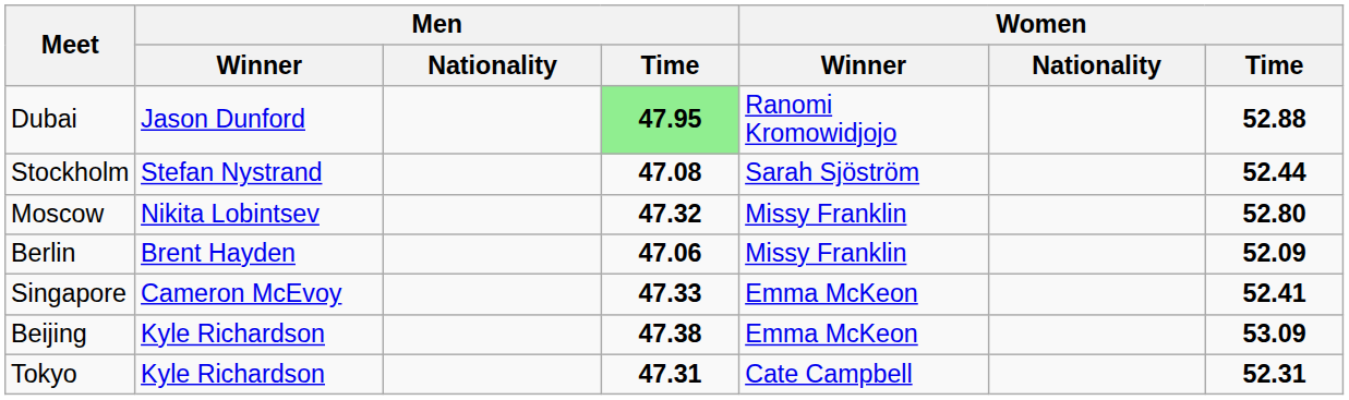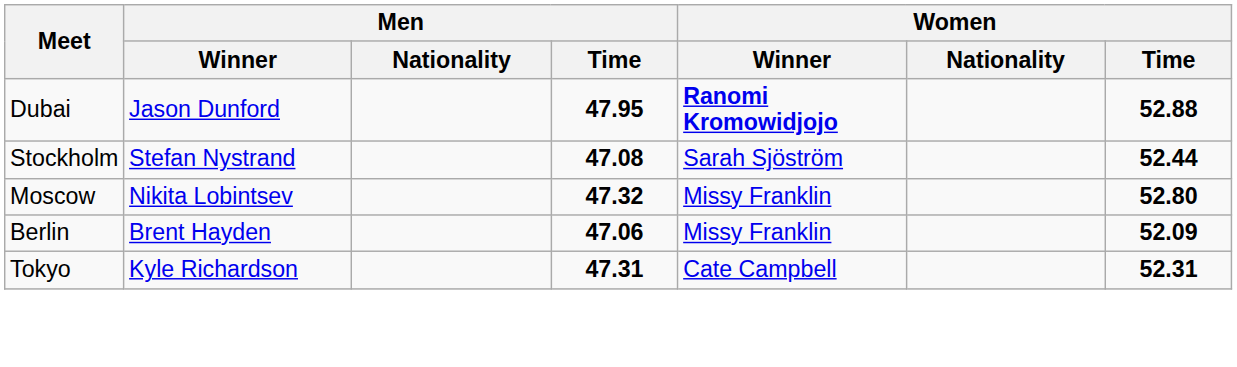 <table class="wikitable">
 <tr>
 <th rowspan="2">Meet</th>
 <th colspan="3">Men</th>
 <th colspan="3">Women</th>
 </tr>
 <tr>
 <th width=150>Winner</th>
 <th width=130>Nationality</th>
 <th width=80>Time</th>
 <th width=150>Winner</th>
 <th width=130>Nationality</th>
 <th width=80>Time</th>
 </tr>
 <tr>
 <td>Dubai</td>
 <td><a href='#'>Jason Dunford</a></td>
 <td></td>
-<td align=center style="background: lightgreen;"><strong>47.95</strong></td>
-<td><a href='#'>Ranomi Kromowidjojo</a></td>
+<td align=center><strong>47.95</strong></td>
+<td><strong><a href='#'>Ranomi Kromowidjojo</a></strong></td>
 <td></td>
 <td align=center><strong>52.88</strong></td>
 </tr>
 <tr>
 <td>Stockholm</td>
 <td><a href='#'>Stefan Nystrand</a></td>
 <td></td>
 <td align=center><strong>47.08</strong></td>
 <td><a href='#'>Sarah Sjöström</a></td>
 <td></td>
 <td align=center><strong>52.44</strong></td>
 </tr>
 <tr>
 <td>Moscow</td>
 <td><a href='#'>Nikita Lobintsev</a></td>
 <td></td>
 <td align=center><strong>47.32</strong></td>
 <td><a href='#'>Missy Franklin</a></td>
 <td></td>
 <td align=center><strong>52.80</strong></td>
 </tr>
 <tr>
 <td>Berlin</td>
 <td><a href='#'>Brent Hayden</a></td>
 <td></td>
 <td align=center><strong>47.06</strong></td>
 <td><a href='#'>Missy Franklin</a></td>
 <td></td>
 <td align=center><strong>52.09</strong></td>
 </tr>
 <tr>
-<td>Singapore</td>
-<td><a href='#'>Cameron McEvoy</a></td>
-<td></td>
-<td align=center><strong>47.33</strong></td>
-<td><a href='#'>Emma McKeon</a></td>
-<td></td>
-<td align=center><strong>52.41</strong></td>
-</tr>
-<tr>
-<td>Beijing</td>
-<td><a href='#'>Kyle Richardson</a></td>
-<td></td>
-<td align=center><strong>47.38</strong></td>
-<td><a href='#'>Emma McKeon</a></td>
-<td></td>
-<td align=center><strong>53.09</strong></td>
-</tr>
-<tr>
 <td>Tokyo</td>
 <td><a href='#'>Kyle Richardson</a></td>
 <td></td>
 <td align=center><strong>47.31</strong></td>
 <td><a href='#'>Cate Campbell</a></td>
 <td></td>
 <td align=center><strong>52.31</strong></td>
 </tr>
 </table>
